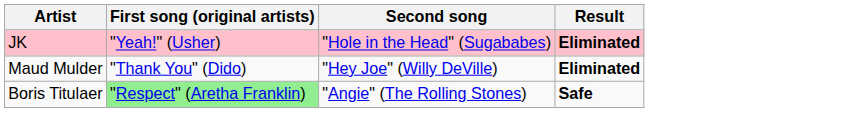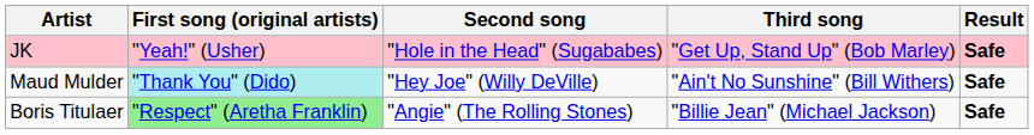 <table class=wikitable>
 <tr>
 <th>Artist</th>
 <th>First song (original artists)</th>
 <th>Second song</th>
+<th>Third song</th>
 <th>Result</th>
 </tr>
 <tr style="background:pink;">
 <td>JK</td>
 <td>"<a href='#'>Yeah!</a>" (<a href='#'>Usher</a>)</td>
 <td>"<a href='#'>Hole in the Head</a>" (<a href='#'>Sugababes</a>)</td>
-<td><strong>Eliminated</strong></td>
+<td>"<a href='#'>Get Up, Stand Up</a>" (<a href='#'>Bob Marley</a>)</td>
+<td><strong>Safe</strong></td>
 </tr>
 <tr>
 <td>Maud Mulder</td>
-<td>"<a href='#'>Thank You</a>" (<a href='#'>Dido</a>)</td>
+<td style="background: paleturquoise;">"<a href='#'>Thank You</a>" (<a href='#'>Dido</a>)</td>
 <td>"<a href='#'>Hey Joe</a>" (<a href='#'>Willy DeVille</a>)</td>
-<td><strong>Eliminated</strong></td>
+<td>"<a href='#'>Ain't No Sunshine</a>" (<a href='#'>Bill Withers</a>)</td>
+<td><strong>Safe</strong></td>
 </tr>
 <tr>
 <td>Boris Titulaer</td>
 <td style="background: lightgreen;">"<a href='#'>Respect</a>" (<a href='#'>Aretha Franklin</a>)</td>
 <td>"<a href='#'>Angie</a>" (<a href='#'>The Rolling Stones</a>)</td>
+<td>"<a href='#'>Billie Jean</a>" (<a href='#'>Michael Jackson</a>)</td>
 <td><strong>Safe</strong></td>
 </tr>
 </table>
